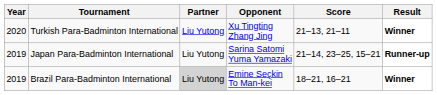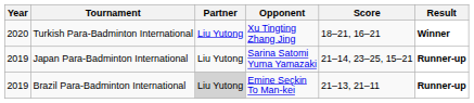 <table class="sortable wikitable" style="font-size: 90%;">
 <tr>
 <th>Year</th>
 <th>Tournament</th>
 <th>Partner</th>
 <th>Opponent</th>
 <th>Score</th>
 <th>Result</th>
 </tr>
 <tr>
 <td align="center">2020</td>
 <td align="left">Turkish Para-Badminton International</td>
 <td> <a href='#'>Liu Yutong</a></td>
 <td align="left"> <a href='#'>Xu Tingting</a><br> <a href='#'>Zhang Jing</a></td>
-<td align="left">21–13, 21–11</td>
+<td align="left">18–21, 16–21</td>
 <td style="text-align:left; background:white"> <strong>Winner</strong></td>
 </tr>
 <tr>
 <td align="center">2019</td>
 <td align="left">Japan Para-Badminton International</td>
 <td> Liu Yutong</td>
 <td align="left"> <a href='#'>Sarina Satomi</a><br> <a href='#'>Yuma Yamazaki</a></td>
 <td align="left">21–14, 23–25, 15–21</td>
 <td style="text-align:left; background:white"> <strong>Runner-up</strong></td>
 </tr>
 <tr>
 <td align="center">2019</td>
 <td align="left">Brazil Para-Badminton International</td>
 <td style="background: lightgrey;"> Liu Yutong</td>
 <td align="left"> <a href='#'>Emine Seçkin</a><br> <a href='#'>To Man-kei</a></td>
-<td align="left">18–21, 16–21</td>
-<td style="text-align:left; background:white"> <strong>Winner</strong></td>
+<td align="left">21–13, 21–11</td>
+<td style="text-align:left; background:white"> <strong>Runner-up</strong></td>
 </tr>
 </table>
